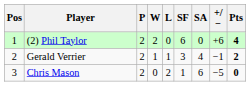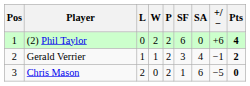 <table class="wikitable" style="text-align:center; margin: 1em auto 1em auto, align:left">
 <tr>
 <th width=20>Pos</th>
 <th width=168>Player</th>
+<th width=3>L</th>
+<th width=3>W</th>
 <th width=3>P</th>
-<th width=3>W</th>
-<th width=3>L</th>
 <th width=20>SF</th>
 <th width=20>SA</th>
 <th width=20>+/−</th>
 <th width=20>Pts</th>
 </tr>
 <tr align=center style="background: #ccffcc;">
 <td>1</td>
 <td align="left"> (2) <a href='#'>Phil Taylor</a></td>
+<td>0</td>
 <td>2</td>
 <td>2</td>
-<td>0</td>
 <td>6</td>
 <td>0</td>
 <td>+6</td>
 <td><strong>4</strong></td>
 </tr>
 <tr align=center>
 <td>2</td>
 <td align="left"> Gerald Verrier</td>
-<td>2</td>
 <td>1</td>
 <td>1</td>
+<td>2</td>
 <td>3</td>
 <td>4</td>
 <td>−1</td>
 <td><strong>2</strong></td>
 </tr>
 <tr align=center>
 <td>3</td>
 <td align="left"> <a href='#'>Chris Mason</a></td>
 <td>2</td>
 <td>0</td>
 <td>2</td>
 <td>1</td>
 <td>6</td>
 <td>−5</td>
 <td><strong>0</strong></td>
 </tr>
 </table>
